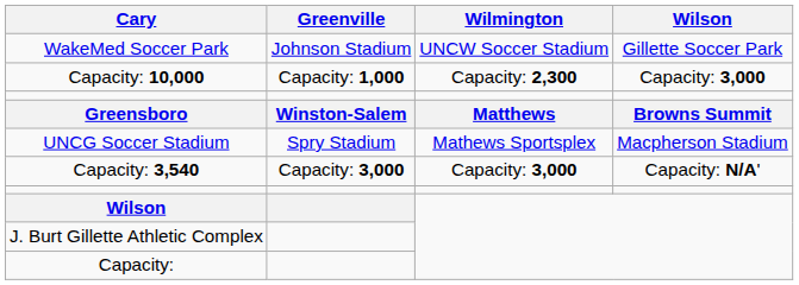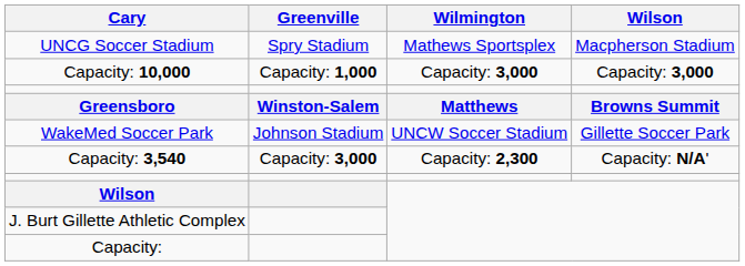 <table class="wikitable" style="text-align:center">
 <tr>
 <th><a href='#'>Cary</a></th>
 <th><a href='#'>Greenville</a></th>
 <th><a href='#'>Wilmington</a></th>
 <th><a href='#'>Wilson</a></th>
 </tr>
 <tr>
-<td><a href='#'>WakeMed Soccer Park</a></td>
-<td><a href='#'>Johnson Stadium</a></td>
-<td><a href='#'>UNCW Soccer Stadium</a></td>
-<td><a href='#'>Gillette Soccer Park</a></td>
+<td><a href='#'>UNCG Soccer Stadium</a></td>
+<td><a href='#'>Spry Stadium</a></td>
+<td><a href='#'>Mathews Sportsplex</a></td>
+<td><a href='#'>Macpherson Stadium</a></td>
 </tr>
 <tr>
 <td>Capacity: <strong>10,000</strong></td>
 <td>Capacity: <strong>1,000</strong></td>
-<td>Capacity: <strong>2,300</strong></td>
+<td>Capacity: <strong>3,000</strong></td>
 <td>Capacity: <strong>3,000</strong></td>
 </tr>
 <tr>
 <td></td>
 <td></td>
 <td></td>
 <td></td>
 </tr>
 <tr>
 <th><a href='#'>Greensboro</a></th>
 <th><a href='#'>Winston-Salem</a></th>
 <th><a href='#'>Matthews</a></th>
 <th><a href='#'>Browns Summit</a></th>
 </tr>
 <tr>
-<td><a href='#'>UNCG Soccer Stadium</a></td>
-<td><a href='#'>Spry Stadium</a></td>
-<td><a href='#'>Mathews Sportsplex</a></td>
-<td><a href='#'>Macpherson Stadium</a></td>
+<td><a href='#'>WakeMed Soccer Park</a></td>
+<td><a href='#'>Johnson Stadium</a></td>
+<td><a href='#'>UNCW Soccer Stadium</a></td>
+<td><a href='#'>Gillette Soccer Park</a></td>
 </tr>
 <tr>
 <td>Capacity: <strong>3,540</strong></td>
 <td>Capacity: <strong>3,000</strong></td>
-<td>Capacity: <strong>3,000</strong></td>
+<td>Capacity: <strong>2,300</strong></td>
 <td>Capacity: <strong>N/A</strong>'</td>
 </tr>
 <tr>
 <td></td>
 <td></td>
 <td></td>
 <td></td>
 </tr>
 <tr>
 <th><a href='#'>Wilson</a></th>
 <th></th>
 </tr>
 <tr>
 <td>J. Burt Gillette Athletic Complex</td>
 <td></td>
 </tr>
 <tr>
 <td>Capacity:</td>
 <td></td>
 </tr>
 </table>
